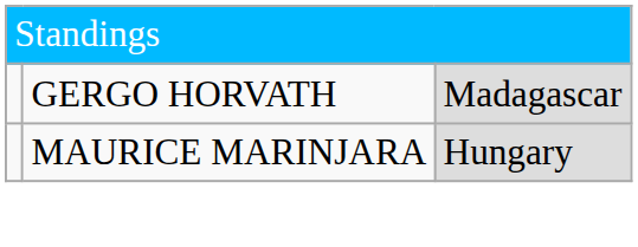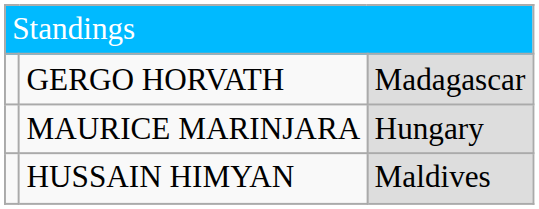 <table class="wikitable">
 <tr>
 <td colspan="3" style="background:#00baff;color:#fff">Standings</td>
 </tr>
 <tr>
 <td></td>
 <td>GERGO HORVATH</td>
 <td style="background:#dddddd">Madagascar</td>
 </tr>
 <tr>
 <td></td>
 <td>MAURICE MARINJARA</td>
 <td style="background:#dddddd"> Hungary</td>
 </tr>
+<tr>
+<td></td>
+<td>HUSSAIN HIMYAN</td>
+<td style="background:#dddddd">Maldives</td>
+</tr>
 </table>
